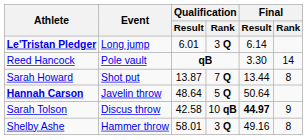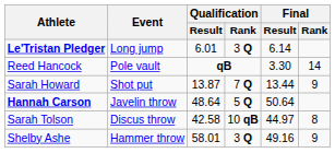 <table class=wikitable style=font-size:90%;text-align:center>
 <tr>
 <th rowspan=2>Athlete</th>
 <th rowspan=2>Event</th>
 <th colspan=2>Qualification</th>
 <th colspan=2>Final</th>
 </tr>
 <tr style=font-size:95%>
 <th>Result</th>
 <th>Rank</th>
 <th>Result</th>
 <th>Rank</th>
 </tr>
 <tr>
 <td align=left><strong><a href='#'>Le'Tristan Pledger</a></strong></td>
 <td align=left><a href='#'>Long jump</a></td>
 <td>6.01</td>
 <td>3 <strong>Q</strong></td>
 <td>6.14</td>
 <td></td>
 </tr>
 <tr>
 <td align=left><a href='#'>Reed Hancock</a></td>
 <td align=left><a href='#'>Pole vault</a></td>
 <td colspan=2> <strong>qB</strong></td>
 <td>3.30</td>
 <td>14</td>
 </tr>
 <tr>
 <td align=left><a href='#'>Sarah Howard</a></td>
 <td align=left><a href='#'>Shot put</a></td>
 <td>13.87</td>
 <td>7 <strong>Q</strong></td>
 <td>13.44</td>
-<td>8</td>
+<td>9</td>
 </tr>
 <tr>
 <td align=left><strong><a href='#'>Hannah Carson</a></strong></td>
 <td align=left><a href='#'>Javelin throw</a></td>
 <td>48.64</td>
 <td>5 <strong>Q</strong></td>
 <td>50.64</td>
 <td></td>
 </tr>
 <tr>
 <td align=left><a href='#'>Sarah Tolson</a></td>
 <td align=left><a href='#'>Discus throw</a></td>
 <td>42.58</td>
 <td>10 <strong>qB</strong></td>
-<td><strong>44.97</strong></td>
-<td>9</td>
+<td>44.97</td>
+<td>8</td>
 </tr>
 <tr>
 <td align=left><a href='#'>Shelby Ashe</a></td>
 <td align=left><a href='#'>Hammer throw</a></td>
 <td>58.01</td>
 <td>3 <strong>Q</strong></td>
 <td>49.16</td>
-<td>8</td>
+<td>9</td>
 </tr>
 </table>
